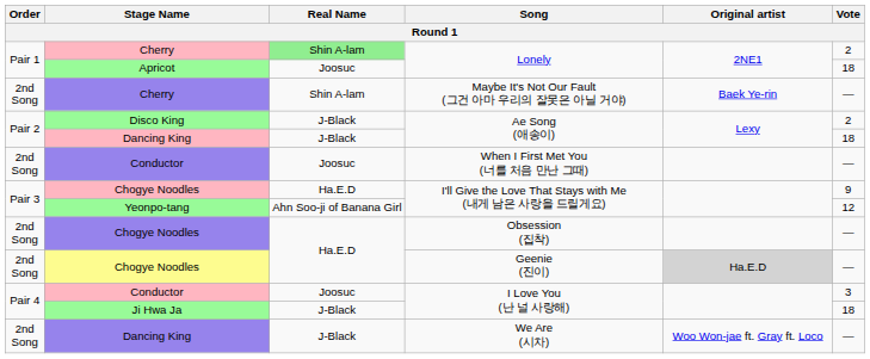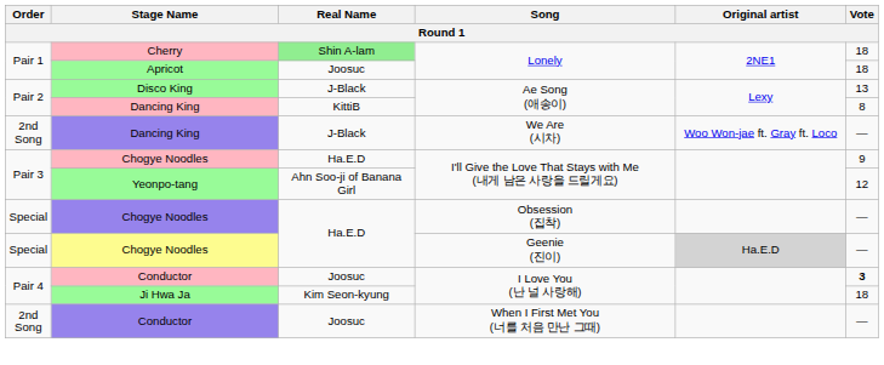 <table class="wikitable" style="text-align:center; width:95%;">
 <tr>
 <th style="width:1%;">Order</th>
 <th style="width:20%;">Stage Name</th>
 <th style="width:12%;">Real Name</th>
 <th style="width:23%;">Song</th>
 <th style="width:15%;">Original artist</th>
 <th style="width:1%;">Vote</th>
 </tr>
 <tr>
 <th colspan=6>Round 1</th>
 </tr>
 <tr>
 <td rowspan=2>Pair 1</td>
 <td bgcolor="lightpink">Cherry</td>
 <td style="background: lightgreen;">Shin A-lam</td>
 <td rowspan=2><a href='#'>Lonely</a></td>
 <td rowspan=2><a href='#'>2NE1</a></td>
-<td>2</td>
+<td>18</td>
 </tr>
 <tr>
 <td bgcolor="palegreen">Apricot</td>
 <td>Joosuc</td>
 <td>18</td>
 </tr>
 <tr>
-<td>2nd Song</td>
-<td bgcolor="#9683EC">Cherry</td>
-<td>Shin A-lam</td>
-<td>Maybe It's Not Our Fault<br>(그건 아마 우리의 잘못은 아닐 거야)</td>
-<td><a href='#'>Baek Ye-rin</a></td>
-<td>—</td>
-</tr>
-<tr>
 <td rowspan=2>Pair 2</td>
 <td bgcolor="palegreen">Disco King</td>
 <td>J-Black</td>
 <td rowspan=2>Ae Song<br>(애송이)</td>
 <td rowspan=2><a href='#'>Lexy</a></td>
-<td>2</td>
+<td>13</td>
 </tr>
 <tr>
 <td bgcolor="lightpink">Dancing King</td>
-<td>J-Black</td>
-<td>18</td>
+<td>KittiB</td>
+<td>8</td>
 </tr>
 <tr>
 <td>2nd Song</td>
-<td bgcolor="#9683EC">Conductor</td>
-<td>Joosuc</td>
-<td>When I First Met You<br>(너를 처음 만난 그때)</td>
-<td></td>
+<td bgcolor="#9683EC">Dancing King</td>
+<td>J-Black</td>
+<td>We Are<br>(시차)</td>
+<td><a href='#'>Woo Won-jae</a> ft. <a href='#'>Gray</a> ft. <a href='#'>Loco</a></td>
 <td>—</td>
 </tr>
 <tr>
 <td rowspan=2>Pair 3</td>
 <td bgcolor="lightpink">Chogye Noodles</td>
 <td>Ha.E.D</td>
 <td rowspan=2>I'll Give the Love That Stays with Me<br>(내게 남은 사랑을 드릴게요)</td>
 <td rowspan=2></td>
 <td>9</td>
 </tr>
 <tr>
 <td bgcolor="palegreen">Yeonpo-tang</td>
 <td>Ahn Soo-ji of Banana Girl</td>
 <td>12</td>
 </tr>
 <tr>
-<td>2nd Song</td>
+<td>Special</td>
 <td bgcolor="#9683EC">Chogye Noodles</td>
 <td rowspan=2>Ha.E.D</td>
 <td>Obsession<br>(집착)</td>
 <td></td>
 <td>—</td>
 </tr>
 <tr>
-<td>2nd Song</td>
+<td>Special</td>
 <td bgcolor="#FDFC8F">Chogye Noodles</td>
 <td>Geenie<br>(진이)</td>
 <td style="background: lightgrey;">Ha.E.D</td>
 <td>—</td>
 </tr>
 <tr>
 <td rowspan=2>Pair 4</td>
 <td bgcolor="lightpink">Conductor</td>
 <td>Joosuc</td>
 <td rowspan=2>I Love You<br>(난 널 사랑해)</td>
 <td rowspan=2></td>
-<td>3</td>
+<td><strong>3</strong></td>
 </tr>
 <tr>
 <td bgcolor="palegreen">Ji Hwa Ja</td>
-<td>J-Black</td>
+<td>Kim Seon-kyung</td>
 <td>18</td>
 </tr>
 <tr>
 <td>2nd Song</td>
-<td bgcolor="#9683EC">Dancing King</td>
-<td>J-Black</td>
-<td>We Are<br>(시차)</td>
-<td><a href='#'>Woo Won-jae</a> ft. <a href='#'>Gray</a> ft. <a href='#'>Loco</a></td>
+<td bgcolor="#9683EC">Conductor</td>
+<td>Joosuc</td>
+<td>When I First Met You<br>(너를 처음 만난 그때)</td>
+<td></td>
 <td>—</td>
 </tr>
 </table>
